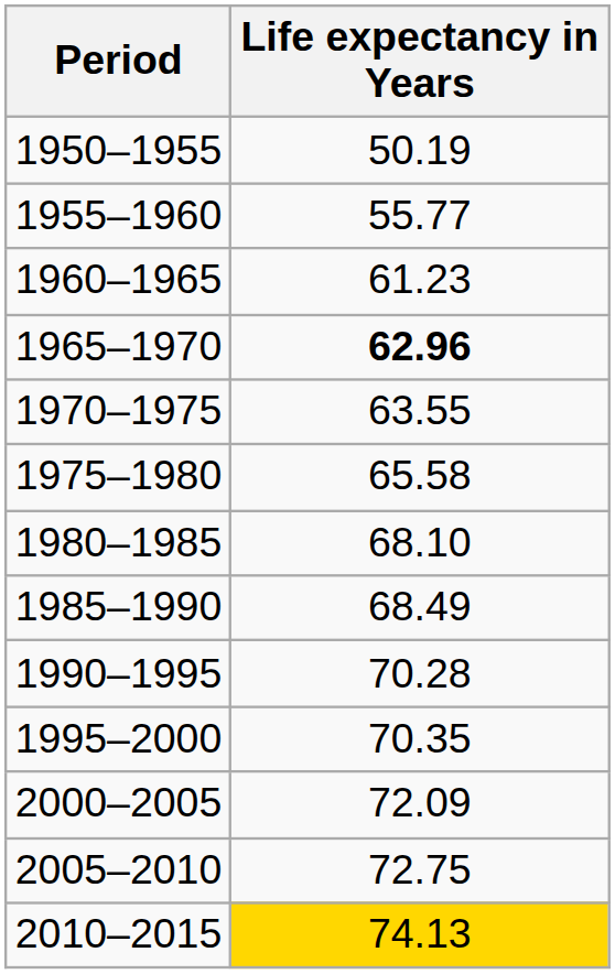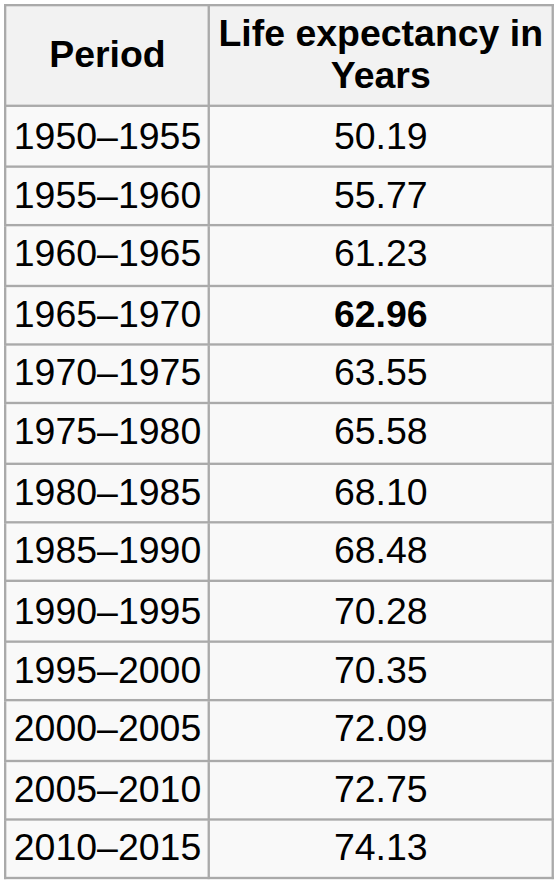 <table class="wikitable" style="text-align: center;">
 <tr>
 <th>Period</th>
 <th>Life expectancy in <br> Years</th>
 </tr>
 <tr>
 <td>1950–1955</td>
 <td>50.19</td>
 </tr>
 <tr>
 <td>1955–1960</td>
 <td> 55.77</td>
 </tr>
 <tr>
 <td>1960–1965</td>
 <td> 61.23</td>
 </tr>
 <tr>
 <td>1965–1970</td>
 <td><strong> 62.96</strong></td>
 </tr>
 <tr>
 <td>1970–1975</td>
 <td> 63.55</td>
 </tr>
 <tr>
 <td>1975–1980</td>
 <td> 65.58</td>
 </tr>
 <tr>
 <td>1980–1985</td>
 <td> 68.10</td>
 </tr>
 <tr>
 <td>1985–1990</td>
-<td> 68.49</td>
+<td> 68.48</td>
 </tr>
 <tr>
 <td>1990–1995</td>
 <td> 70.28</td>
 </tr>
 <tr>
 <td>1995–2000</td>
 <td> 70.35</td>
 </tr>
 <tr>
 <td>2000–2005</td>
 <td> 72.09</td>
 </tr>
 <tr>
 <td>2005–2010</td>
 <td> 72.75</td>
 </tr>
 <tr>
 <td>2010–2015</td>
-<td style="background: gold;"> 74.13</td>
+<td> 74.13</td>
 </tr>
 </table>
